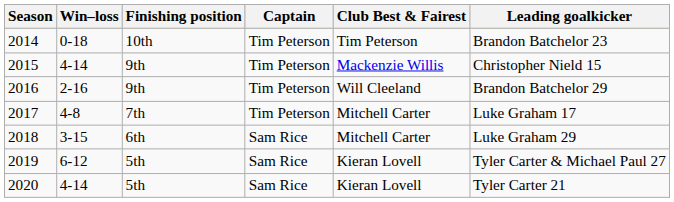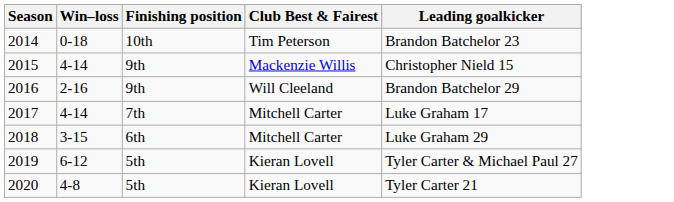 <table class="wikitable">
 <tr style="background:#bdb76b;">
 <th>Season</th>
 <th>Win–loss</th>
 <th>Finishing position</th>
-<th>Captain</th>
 <th>Club Best & Fairest</th>
 <th>Leading goalkicker</th>
 </tr>
 <tr>
 <td>2014</td>
 <td>0-18</td>
 <td>10th</td>
 <td>Tim Peterson</td>
-<td>Tim Peterson</td>
 <td>Brandon Batchelor 23</td>
 </tr>
 <tr>
 <td>2015</td>
 <td>4-14</td>
 <td>9th</td>
-<td>Tim Peterson</td>
 <td><a href='#'>Mackenzie Willis</a></td>
 <td>Christopher Nield 15</td>
 </tr>
 <tr>
 <td>2016</td>
 <td>2-16</td>
 <td>9th</td>
-<td>Tim Peterson</td>
 <td>Will Cleeland</td>
 <td>Brandon Batchelor 29</td>
 </tr>
 <tr>
 <td>2017</td>
-<td>4-8</td>
+<td>4-14</td>
 <td>7th</td>
-<td>Tim Peterson</td>
 <td>Mitchell Carter</td>
 <td>Luke Graham 17</td>
 </tr>
 <tr>
 <td>2018</td>
 <td>3-15</td>
 <td>6th</td>
-<td>Sam Rice</td>
 <td>Mitchell Carter</td>
 <td>Luke Graham 29</td>
 </tr>
 <tr>
 <td>2019</td>
 <td>6-12</td>
 <td>5th</td>
-<td>Sam Rice</td>
 <td>Kieran Lovell</td>
 <td>Tyler Carter & Michael Paul 27</td>
 </tr>
 <tr>
 <td>2020</td>
-<td>4-14</td>
+<td>4-8</td>
 <td>5th</td>
-<td>Sam Rice</td>
 <td>Kieran Lovell</td>
 <td>Tyler Carter 21</td>
 </tr>
 </table>
